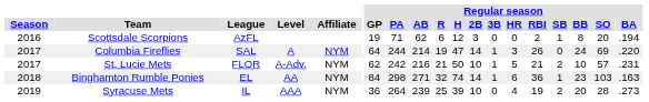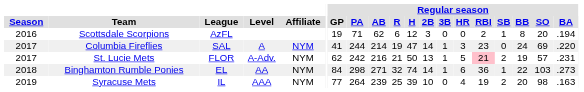 <table border="0" cellpadding="1" cellspacing="0" style="text-align:center; width:60em">
 <tr bgcolor="#e0e0e0">
 <th colspan="5" bgcolor="#ffffff"></th>
 <th rowspan="98" bgcolor="#ffffff"></th>
 <th colspan="14"><a href='#'>Regular season</a></th>
 <th rowspan="99" bgcolor="#ffffff"></th>
 </tr>
 <tr bgcolor="#e0e0e0">
 <th><a href='#'>Season</a></th>
 <th>Team</th>
 <th>League</th>
 <th>Level</th>
 <th>Affiliate</th>
 <th>GP</th>
 <th><a href='#'>PA</a></th>
 <th><a href='#'>AB</a></th>
 <th><a href='#'>R</a></th>
 <th><a href='#'>H</a></th>
 <th><a href='#'>2B</a></th>
 <th><a href='#'>3B</a></th>
 <th><a href='#'>HR</a></th>
 <th><a href='#'>RBI</a></th>
 <th><a href='#'>SB</a></th>
 <th><a href='#'>BB</a></th>
 <th><a href='#'>SO</a></th>
 <th><a href='#'>BA</a></th>
 </tr>
 <tr>
 <td>2016</td>
 <td><a href='#'>Scottsdale Scorpions</a></td>
 <td><a href='#'>AzFL</a></td>
 <td></td>
 <td></td>
 <td>19</td>
 <td>71</td>
 <td>62</td>
 <td>6</td>
 <td>12</td>
 <td>3</td>
 <td>0</td>
 <td>0</td>
 <td>2</td>
 <td>1</td>
 <td>8</td>
 <td>20</td>
 <td>.194</td>
 </tr>
 <tr>
 </tr>
 <tr bgcolor="#f0f0f0">
 <td>2017</td>
 <td><a href='#'>Columbia Fireflies</a></td>
 <td><a href='#'>SAL</a></td>
 <td><a href='#'>A</a></td>
 <td><a href='#'>NYM</a></td>
-<td>64</td>
+<td>41</td>
 <td>244</td>
 <td>214</td>
 <td>19</td>
 <td>47</td>
 <td>14</td>
 <td>1</td>
 <td>3</td>
-<td>26</td>
+<td>23</td>
 <td>0</td>
 <td>24</td>
 <td>69</td>
 <td>.220</td>
 </tr>
 <tr>
 <td>2017</td>
 <td><a href='#'>St. Lucie Mets</a></td>
 <td><a href='#'>FLOR</a></td>
 <td><a href='#'>A-Adv.</a></td>
 <td>NYM</td>
 <td>62</td>
 <td>242</td>
 <td>216</td>
 <td>21</td>
 <td>50</td>
-<td>10</td>
+<td>13</td>
 <td>1</td>
 <td>5</td>
-<td>21</td>
+<td style="background: pink;">21</td>
 <td>2</td>
-<td>10</td>
+<td>19</td>
 <td>57</td>
 <td>.231</td>
 </tr>
 <tr bgcolor="#f0f0f0">
 <td>2018</td>
 <td><a href='#'>Binghamton Rumble Ponies</a></td>
 <td><a href='#'>EL</a></td>
 <td><a href='#'>AA</a></td>
 <td>NYM</td>
 <td>84</td>
 <td>298</td>
 <td>271</td>
 <td>32</td>
 <td>74</td>
 <td>14</td>
 <td>1</td>
 <td>6</td>
 <td>36</td>
 <td>1</td>
-<td>23</td>
+<td>22</td>
 <td>103</td>
-<td>.163</td>
+<td>.273</td>
 </tr>
 <tr>
 <td>2019</td>
 <td><a href='#'>Syracuse Mets</a></td>
 <td><a href='#'>IL</a></td>
 <td><a href='#'>AAA</a></td>
 <td>NYM</td>
-<td>36</td>
+<td>77</td>
 <td>264</td>
 <td>239</td>
 <td>25</td>
 <td>39</td>
 <td>10</td>
 <td>0</td>
 <td>4</td>
 <td>19</td>
 <td>2</td>
 <td>20</td>
-<td>28</td>
-<td>.273</td>
+<td>98</td>
+<td>.163</td>
 </tr>
 <tr>
 </tr>
 </table>
